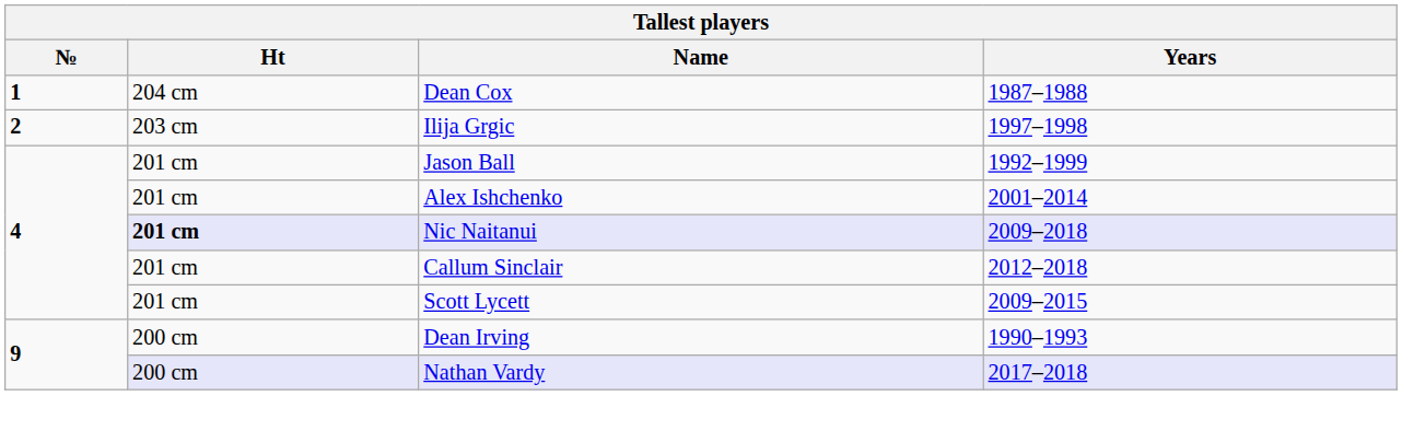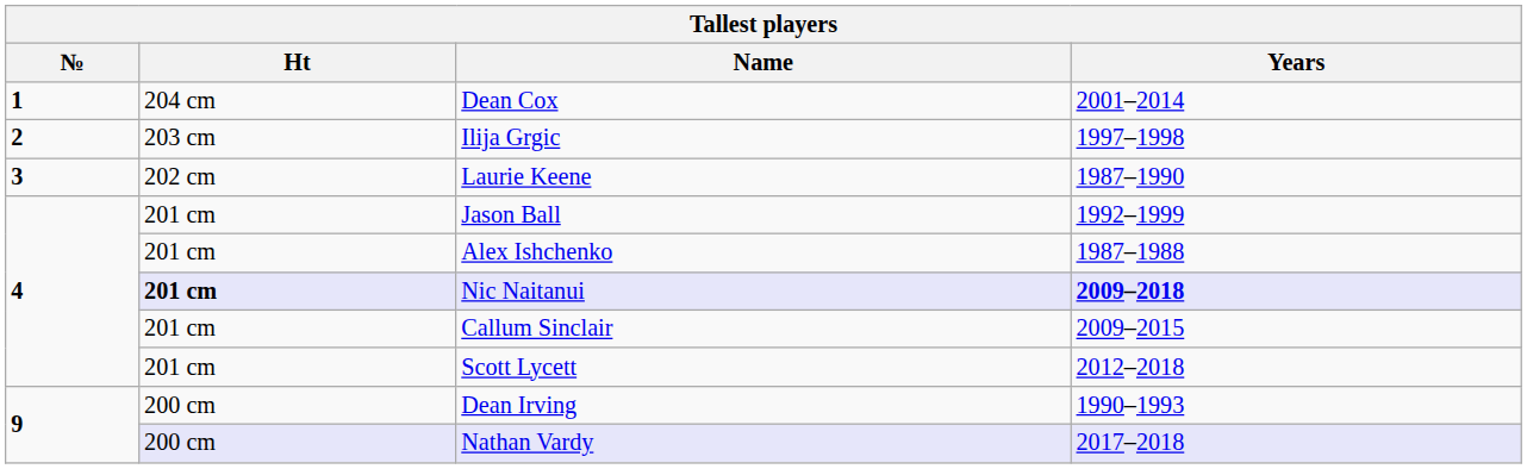 <table class="wikitable" style="width:80%;">
 <tr>
 <th colspan="4">Tallest players</th>
 </tr>
 <tr>
 <th>№</th>
 <th>Ht</th>
 <th>Name</th>
 <th>Years</th>
 </tr>
 <tr>
 <td><strong>1</strong></td>
 <td>204 cm</td>
 <td><a href='#'>Dean Cox</a></td>
-<td><a href='#'>1987</a>–<a href='#'>1988</a></td>
+<td><a href='#'>2001</a>–<a href='#'>2014</a></td>
 </tr>
 <tr>
 <td><strong>2</strong></td>
 <td>203 cm</td>
 <td><a href='#'>Ilija Grgic</a></td>
 <td><a href='#'>1997</a>–<a href='#'>1998</a></td>
+</tr>
+<tr>
+<td><strong>3</strong></td>
+<td>202 cm</td>
+<td><a href='#'>Laurie Keene</a></td>
+<td><a href='#'>1987</a>–<a href='#'>1990</a></td>
 </tr>
 <tr>
 <td rowspan="5"><strong>4</strong></td>
 <td>201 cm</td>
 <td><a href='#'>Jason Ball</a></td>
 <td><a href='#'>1992</a>–<a href='#'>1999</a></td>
 </tr>
 <tr>
 <td>201 cm</td>
 <td><a href='#'>Alex Ishchenko</a></td>
-<td><a href='#'>2001</a>–<a href='#'>2014</a></td>
+<td><a href='#'>1987</a>–<a href='#'>1988</a></td>
 </tr>
 <tr style="background:lavender;">
 <td><strong>201 cm</strong></td>
 <td><a href='#'>Nic Naitanui</a></td>
-<td><a href='#'>2009</a>–<a href='#'>2018</a></td>
+<td><strong><a href='#'>2009</a>–<a href='#'>2018</a></strong></td>
 </tr>
 <tr>
 <td>201 cm</td>
 <td><a href='#'>Callum Sinclair</a></td>
-<td><a href='#'>2012</a>–<a href='#'>2018</a></td>
+<td><a href='#'>2009</a>–<a href='#'>2015</a></td>
 </tr>
 <tr>
 <td>201 cm</td>
 <td><a href='#'>Scott Lycett</a></td>
-<td><a href='#'>2009</a>–<a href='#'>2015</a></td>
+<td><a href='#'>2012</a>–<a href='#'>2018</a></td>
 </tr>
 <tr>
 <td rowspan="2"><strong>9</strong></td>
 <td>200 cm</td>
 <td><a href='#'>Dean Irving</a></td>
 <td><a href='#'>1990</a>–<a href='#'>1993</a></td>
 </tr>
 <tr style="background:lavender;">
 <td>200 cm</td>
 <td><a href='#'>Nathan Vardy</a></td>
 <td><a href='#'>2017</a>–<a href='#'>2018</a></td>
 </tr>
 </table>
